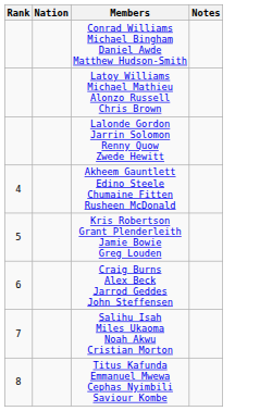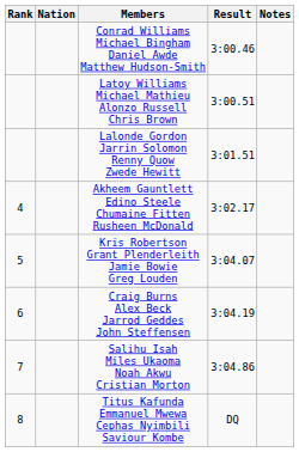 <table class="wikitable" style="text-align:center">
 <tr>
 <th>Rank</th>
 <th>Nation</th>
 <th>Members</th>
+<th>Result</th>
 <th>Notes</th>
 </tr>
 <tr>
 <td></td>
 <td align="left"></td>
 <td><a href='#'>Conrad Williams</a><br><a href='#'>Michael Bingham</a> <br><a href='#'>Daniel Awde</a> <br><a href='#'>Matthew Hudson-Smith</a></td>
+<td>3:00.46</td>
 <td></td>
 </tr>
 <tr>
 <td></td>
 <td align="left"></td>
 <td><a href='#'>Latoy Williams</a><br><a href='#'>Michael Mathieu</a> <br><a href='#'>Alonzo Russell</a> <br><a href='#'>Chris Brown</a></td>
+<td>3:00.51</td>
 <td></td>
 </tr>
 <tr>
 <td></td>
 <td align="left"></td>
 <td><a href='#'>Lalonde Gordon</a><br><a href='#'>Jarrin Solomon</a> <br><a href='#'>Renny Quow</a> <br><a href='#'>Zwede Hewitt</a></td>
+<td>3:01.51</td>
 <td></td>
 </tr>
 <tr>
 <td>4</td>
 <td align="left"></td>
 <td><a href='#'>Akheem Gauntlett</a><br><a href='#'>Edino Steele</a> <br><a href='#'>Chumaine Fitten</a> <br><a href='#'>Rusheen McDonald</a></td>
+<td>3:02.17</td>
 <td></td>
 </tr>
 <tr>
 <td>5</td>
 <td align="left"></td>
 <td><a href='#'>Kris Robertson</a><br><a href='#'>Grant Plenderleith</a><br><a href='#'>Jamie Bowie</a><br><a href='#'>Greg Louden</a></td>
+<td>3:04.07</td>
 <td></td>
 </tr>
 <tr>
 <td>6</td>
 <td align="left"></td>
 <td><a href='#'>Craig Burns</a><br><a href='#'>Alex Beck</a> <br><a href='#'>Jarrod Geddes</a><br><a href='#'>John Steffensen</a></td>
+<td>3:04.19</td>
 <td></td>
 </tr>
 <tr>
 <td>7</td>
 <td align="left"></td>
 <td><a href='#'>Salihu Isah</a><br><a href='#'>Miles Ukaoma</a><br><a href='#'>Noah Akwu</a><br><a href='#'>Cristian Morton</a></td>
+<td>3:04.86</td>
 <td></td>
 </tr>
 <tr>
 <td>8</td>
 <td align="left"></td>
 <td><a href='#'>Titus Kafunda</a><br><a href='#'>Emmanuel Mwewa</a> <br><a href='#'>Cephas Nyimbili</a><br><a href='#'>Saviour Kombe</a></td>
+<td>DQ</td>
 <td></td>
 </tr>
 </table>
